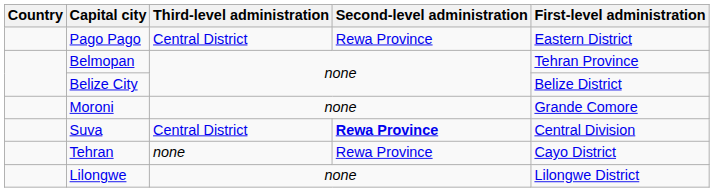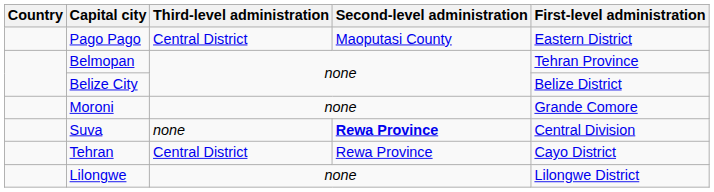 <table class="wikitable">
 <tr>
 <th>Country</th>
 <th>Capital city</th>
 <th>Third-level administration</th>
 <th>Second-level administration</th>
 <th>First-level administration</th>
 </tr>
 <tr>
 <td></td>
 <td><a href='#'>Pago Pago</a></td>
 <td><a href='#'>Central District</a></td>
-<td><a href='#'>Rewa Province</a></td>
+<td><a href='#'>Maoputasi County</a></td>
 <td><a href='#'>Eastern District</a></td>
 </tr>
 <tr>
 <td rowspan="2"></td>
 <td><a href='#'>Belmopan</a></td>
 <td rowspan="2" colspan="2" align="center"><em>none</em></td>
 <td><a href='#'>Tehran Province</a></td>
 </tr>
 <tr>
 <td><a href='#'>Belize City</a></td>
 <td><a href='#'>Belize District</a></td>
 </tr>
 <tr>
 <td></td>
 <td><a href='#'>Moroni</a></td>
 <td colspan="2" align="center"><em>none</em></td>
 <td><a href='#'>Grande Comore</a></td>
 </tr>
 <tr>
 <td></td>
 <td><a href='#'>Suva</a></td>
-<td><a href='#'>Central District</a></td>
+<td><em>none</em></td>
 <td><strong><a href='#'>Rewa Province</a></strong></td>
 <td><a href='#'>Central Division</a></td>
 </tr>
 <tr>
 <td></td>
 <td><a href='#'>Tehran</a></td>
-<td><em>none</em></td>
+<td><a href='#'>Central District</a></td>
 <td><a href='#'>Rewa Province</a></td>
 <td><a href='#'>Cayo District</a></td>
 </tr>
 <tr>
 <td></td>
 <td><a href='#'>Lilongwe</a></td>
 <td colspan="2" align="center"><em>none</em></td>
 <td><a href='#'>Lilongwe District</a></td>
 </tr>
 </table>
